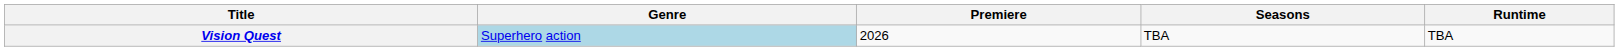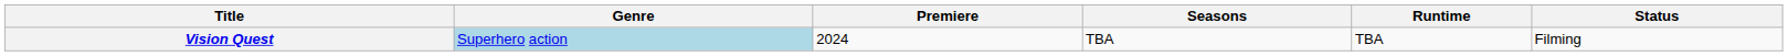 <table class="wikitable plainrowheaders sortable" style="width:99%;">
 <tr>
 <th scope="col" style="width:25%;">Title</th>
 <th scope="col" style="width:20%;">Genre</th>
 <th scope="col" style="width:15%;">Premiere</th>
 <th scope="col" style="width:15%;">Seasons</th>
 <th scope="col" style="width:10%;">Runtime</th>
+<th scope="col" style="width:14%;">Status</th>
 </tr>
 <tr>
 <th scope="row"><em><a href='#'>Vision Quest</a></em></th>
 <td style="background: lightblue;"><a href='#'>Superhero</a> <a href='#'>action</a></td>
-<td>2026</td>
+<td>2024</td>
 <td>TBA</td>
 <td>TBA</td>
+<td>Filming</td>
 </tr>
 </table>
